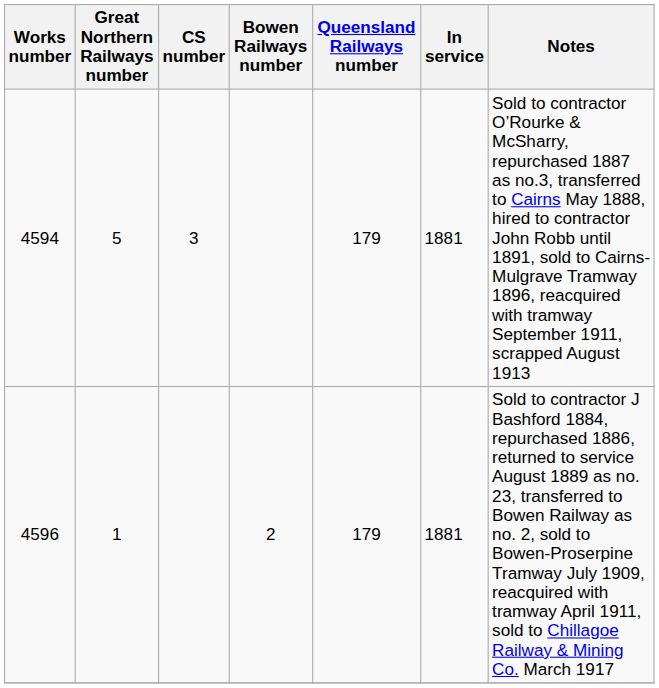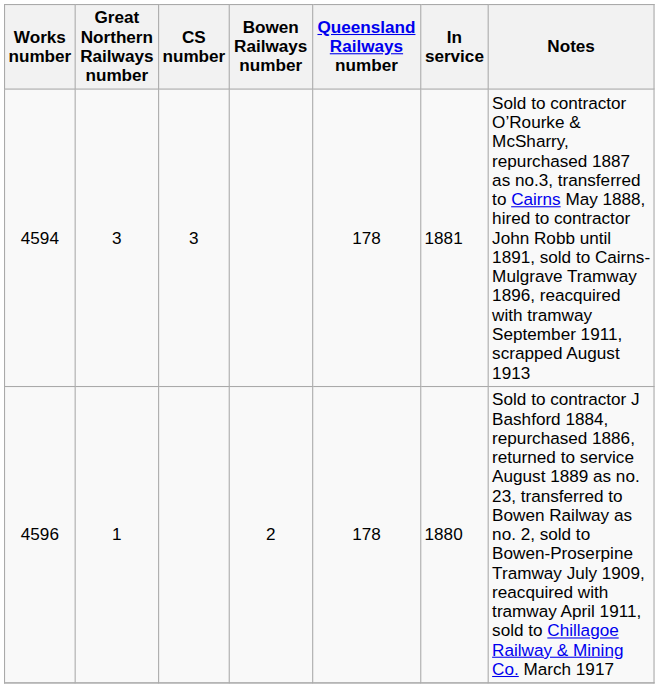 <table class="wikitable sortable">
 <tr>
 <th>Works<br>number</th>
 <th>Great Northern<br>Railways number</th>
 <th>CS<br>number</th>
 <th>Bowen Railways<br>number</th>
 <th><a href='#'>Queensland Railways</a><br>number</th>
 <th>In service</th>
 <th>Notes</th>
 </tr>
 <tr>
 <td align=center>4594</td>
-<td align=center>5</td>
+<td align=center>3</td>
 <td align=center>3</td>
 <td align=center></td>
-<td align=center>179</td>
+<td align=center>178</td>
 <td>1881</td>
 <td>Sold to contractor O’Rourke & McSharry, repurchased 1887 as no.3, transferred to <a href='#'>Cairns</a> May 1888, hired to contractor John Robb until 1891, sold to Cairns-Mulgrave Tramway 1896, reacquired with tramway September 1911, scrapped August 1913</td>
 </tr>
 <tr>
 <td align=center>4596</td>
 <td align=center>1</td>
 <td align=center></td>
 <td align=center>2</td>
-<td align=center>179</td>
-<td>1881</td>
+<td align=center>178</td>
+<td>1880</td>
 <td>Sold to contractor J Bashford 1884, repurchased 1886, returned to service August 1889 as no. 23, transferred to Bowen Railway as no. 2, sold to Bowen-Proserpine Tramway July 1909, reacquired with tramway April 1911, sold to <a href='#'>Chillagoe Railway & Mining Co.</a> March 1917</td>
 </tr>
 <tr>
 </tr>
 </table>
